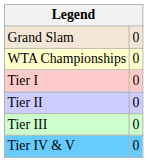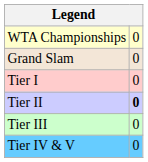 <table class="wikitable">
 <tr>
 <th colspan=2>Legend</th>
 </tr>
+<tr style="background:#ffc;">
+<td>WTA Championships</td>
+<td align="center">0</td>
+</tr>
 <tr style="background:#f3e6d7;">
 <td>Grand Slam</td>
-<td align="center">0</td>
-</tr>
-<tr style="background:#ffc;">
-<td>WTA Championships</td>
 <td align="center">0</td>
 </tr>
 <tr bgcolor="#ffcccc">
 <td>Tier I</td>
 <td align="center">0</td>
 </tr>
 <tr bgcolor="#ccccff">
 <td>Tier II</td>
-<td align="center">0</td>
+<td align="center"><strong>0</strong></td>
 </tr>
 <tr bgcolor="#CCFFCC">
 <td>Tier III</td>
 <td align="center">0</td>
 </tr>
 <tr bgcolor="#66CCFF">
 <td>Tier IV & V</td>
 <td align="center">0</td>
 </tr>
 </table>
